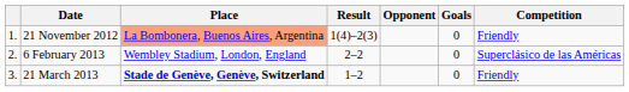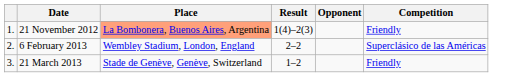 <table class="wikitable collapsible collapsed" style="font-size:90%">
 <tr>
 <th></th>
 <th>Date</th>
 <th>Place</th>
 <th>Result</th>
 <th>Opponent</th>
-<th>Goals</th>
 <th>Competition</th>
 </tr>
 <tr>
 <td>1.</td>
 <td>21 November 2012</td>
 <td style="background: lightsalmon;"><a href='#'>La Bombonera</a>, <a href='#'>Buenos Aires</a>, Argentina</td>
 <td align="center">1(4)–2(3)</td>
 <td></td>
-<td align="center">0</td>
 <td><a href='#'>Friendly</a></td>
 </tr>
 <tr>
 <td>2.</td>
 <td>6 February 2013</td>
 <td><a href='#'>Wembley Stadium</a>, <a href='#'>London</a>, <a href='#'>England</a></td>
 <td align="center">2–2</td>
 <td></td>
-<td align="center">0</td>
 <td><a href='#'>Superclásico de las Américas</a></td>
 </tr>
 <tr>
 <td>3.</td>
 <td>21 March 2013</td>
-<td><strong><a href='#'>Stade de Genève</a>, <a href='#'>Genève</a>, Switzerland</strong></td>
+<td><a href='#'>Stade de Genève</a>, <a href='#'>Genève</a>, Switzerland</td>
 <td align="center">1–2</td>
 <td></td>
-<td align="center">0</td>
 <td><a href='#'>Friendly</a></td>
 </tr>
 </table>
